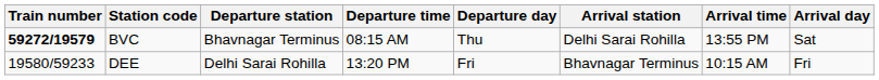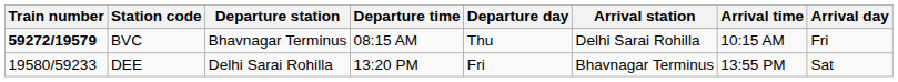 <table class="wikitable">
 <tr>
 <th>Train number</th>
 <th>Station code</th>
 <th>Departure station</th>
 <th>Departure time</th>
 <th>Departure day</th>
 <th>Arrival station</th>
 <th>Arrival time</th>
 <th>Arrival day</th>
 </tr>
 <tr>
 <td><strong>59272/19579</strong></td>
 <td>BVC</td>
 <td>Bhavnagar Terminus</td>
 <td>08:15 AM</td>
 <td>Thu</td>
 <td>Delhi Sarai Rohilla</td>
-<td>13:55 PM</td>
-<td>Sat</td>
+<td>10:15 AM</td>
+<td>Fri</td>
 </tr>
 <tr>
 <td>19580/59233</td>
 <td>DEE</td>
 <td>Delhi Sarai Rohilla</td>
 <td>13:20 PM</td>
 <td>Fri</td>
 <td>Bhavnagar Terminus</td>
-<td>10:15 AM</td>
-<td>Fri</td>
+<td>13:55 PM</td>
+<td>Sat</td>
 </tr>
 </table>
